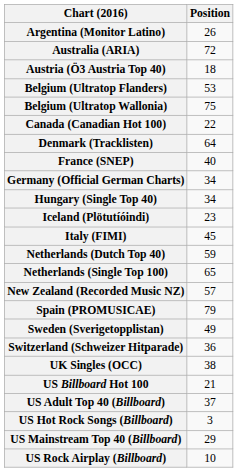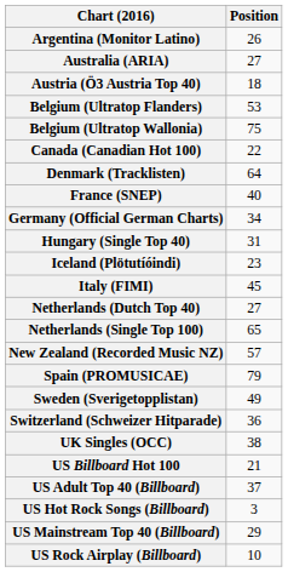 <table class="wikitable plainrowheaders sortable" style="text-align:center">
 <tr>
 <th>Chart (2016)</th>
 <th>Position</th>
 </tr>
 <tr>
 <th scope="row">Argentina (Monitor Latino)</th>
 <td>26</td>
 </tr>
 <tr>
 <th scope="row">Australia (ARIA)</th>
-<td>72</td>
+<td>27</td>
 </tr>
 <tr>
 <th scope="row">Austria (Ö3 Austria Top 40)</th>
 <td>18</td>
 </tr>
 <tr>
 <th scope="row">Belgium (Ultratop Flanders)</th>
 <td>53</td>
 </tr>
 <tr>
 <th scope="row">Belgium (Ultratop Wallonia)</th>
 <td>75</td>
 </tr>
 <tr>
 <th scope="row">Canada (Canadian Hot 100)</th>
 <td>22</td>
 </tr>
 <tr>
 <th scope="row">Denmark (Tracklisten)</th>
 <td>64</td>
 </tr>
 <tr>
 <th scope="row">France (SNEP)</th>
 <td>40</td>
 </tr>
 <tr>
 <th scope="row">Germany (Official German Charts)</th>
 <td>34</td>
 </tr>
 <tr>
 <th scope="row">Hungary (Single Top 40)</th>
-<td>34</td>
+<td>31</td>
 </tr>
 <tr>
 <th scope="row">Iceland (Plötutíóindi)</th>
 <td>23</td>
 </tr>
 <tr>
 <th scope="row">Italy (FIMI)</th>
 <td>45</td>
 </tr>
 <tr>
 <th scope="row">Netherlands (Dutch Top 40)</th>
-<td>59</td>
+<td>27</td>
 </tr>
 <tr>
 <th scope="row">Netherlands (Single Top 100)</th>
 <td>65</td>
 </tr>
 <tr>
 <th scope="row">New Zealand (Recorded Music NZ)</th>
 <td>57</td>
 </tr>
 <tr>
 <th scope="row">Spain (PROMUSICAE)</th>
 <td>79</td>
 </tr>
 <tr>
 <th scope="row">Sweden (Sverigetopplistan)</th>
 <td>49</td>
 </tr>
 <tr>
 <th scope="row">Switzerland (Schweizer Hitparade)</th>
 <td>36</td>
 </tr>
 <tr>
 <th scope="row">UK Singles (OCC)</th>
 <td>38</td>
 </tr>
 <tr>
 <th scope="row">US <em>Billboard</em> Hot 100</th>
 <td>21</td>
 </tr>
 <tr>
 <th scope="row">US Adult Top 40 (<em>Billboard</em>)</th>
 <td>37</td>
 </tr>
 <tr>
 <th scope="row">US Hot Rock Songs (<em>Billboard</em>)</th>
 <td>3</td>
 </tr>
 <tr>
 <th scope="row">US Mainstream Top 40 (<em>Billboard</em>)</th>
 <td>29</td>
 </tr>
 <tr>
 <th scope="row">US Rock Airplay (<em>Billboard</em>)</th>
 <td>10</td>
 </tr>
 </table>
